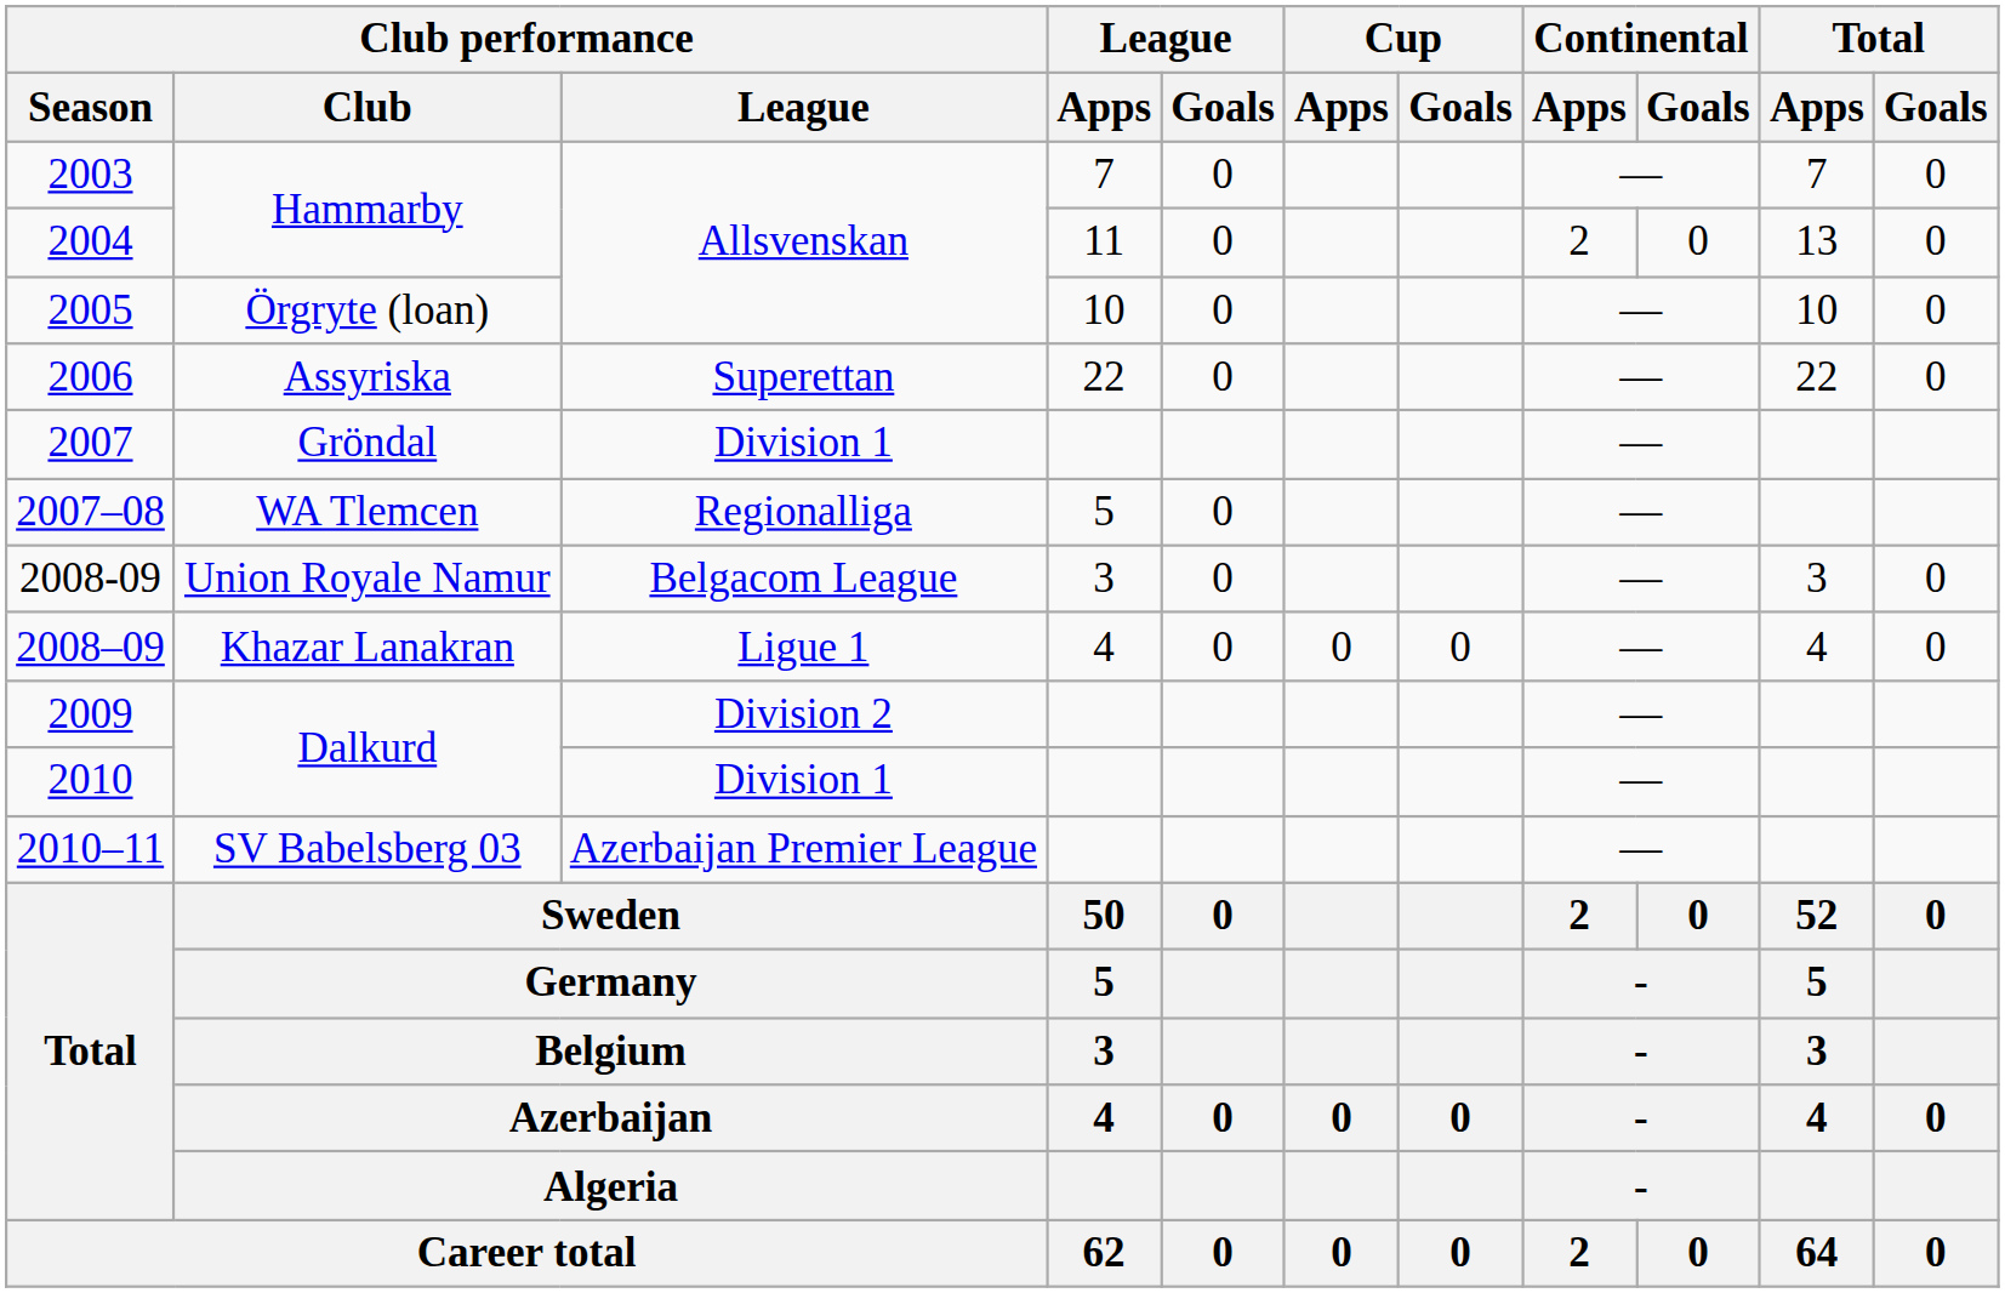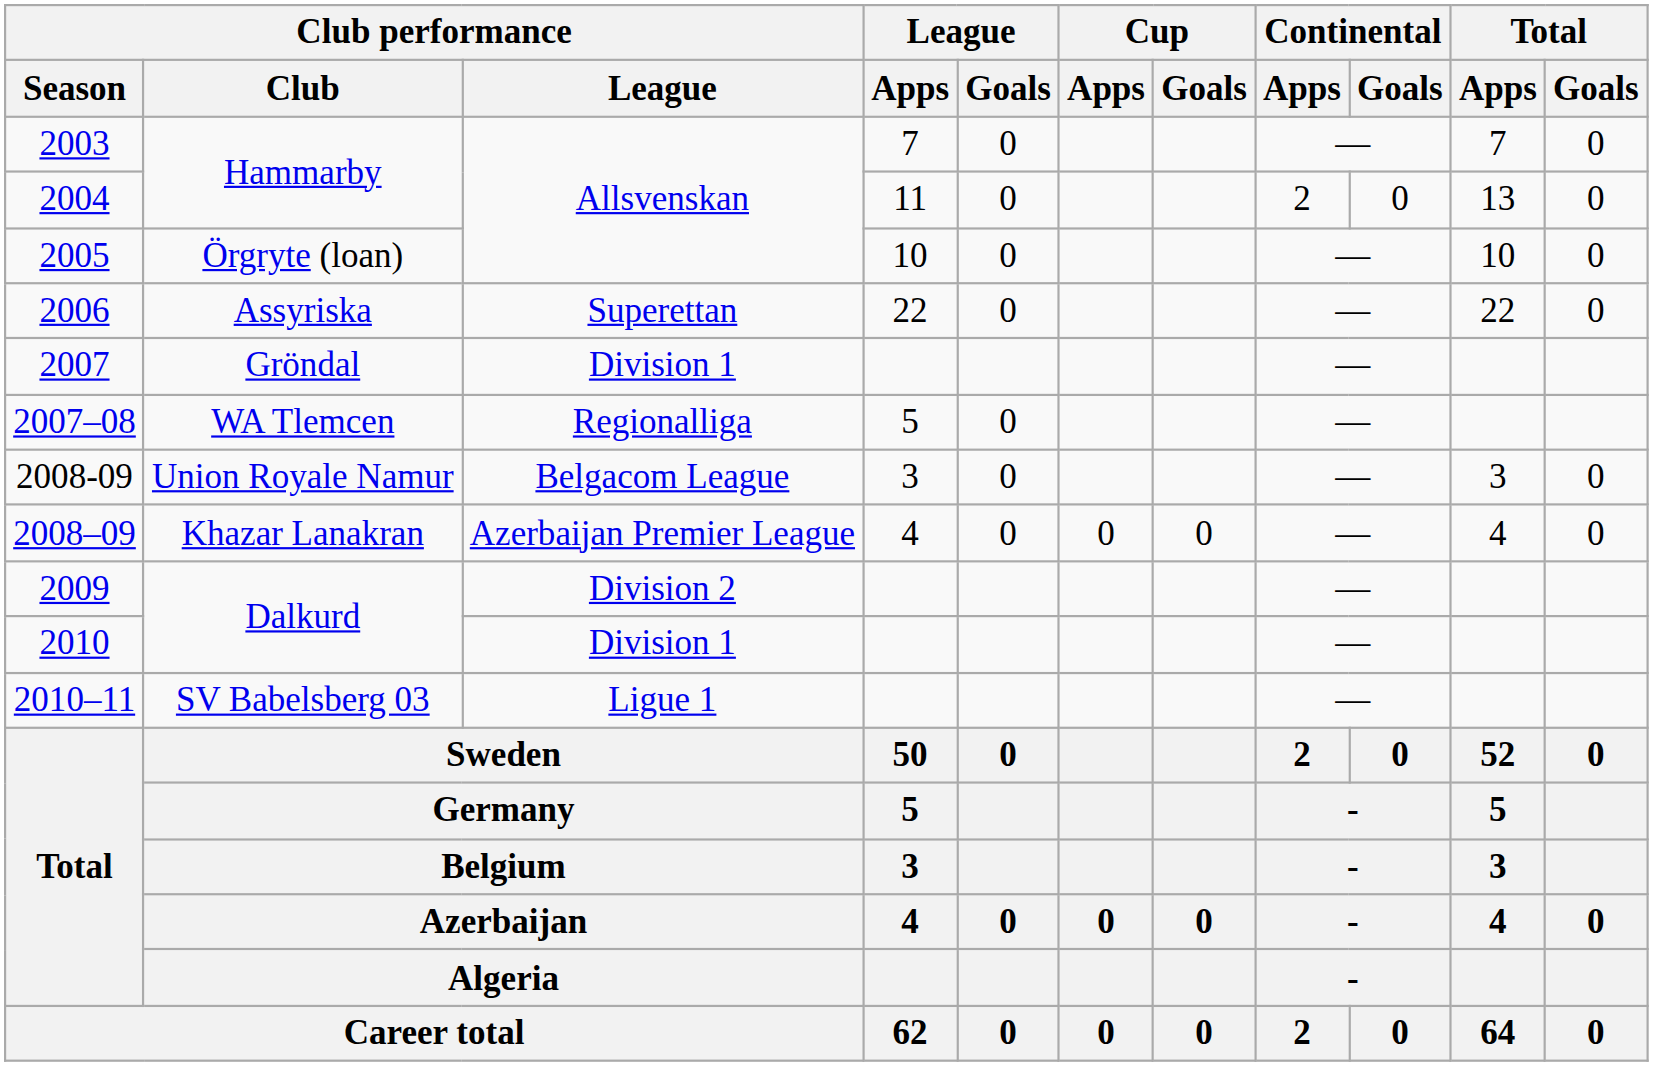 <table class="wikitable">
 <tr>
 <th colspan=3>Club performance</th>
 <th colspan=2>League</th>
 <th colspan=2>Cup</th>
 <th colspan=2>Continental</th>
 <th colspan=2>Total</th>
 </tr>
 <tr>
 <th>Season</th>
 <th>Club</th>
 <th>League</th>
 <th>Apps</th>
 <th>Goals</th>
 <th>Apps</th>
 <th>Goals</th>
 <th>Apps</th>
 <th>Goals</th>
 <th>Apps</th>
 <th>Goals</th>
 </tr>
 <tr align=center>
 <td><a href='#'>2003</a></td>
 <td rowspan="2"><a href='#'>Hammarby</a></td>
 <td rowspan="3"><a href='#'>Allsvenskan</a></td>
 <td>7</td>
 <td>0</td>
 <td></td>
 <td></td>
 <td colspan="2">—</td>
 <td>7</td>
 <td>0</td>
 </tr>
 <tr align=center>
 <td><a href='#'>2004</a></td>
 <td>11</td>
 <td>0</td>
 <td></td>
 <td></td>
 <td>2</td>
 <td>0</td>
 <td>13</td>
 <td>0</td>
 </tr>
 <tr align=center>
 <td><a href='#'>2005</a></td>
 <td><a href='#'>Örgryte</a> (loan)</td>
 <td>10</td>
 <td>0</td>
 <td></td>
 <td></td>
 <td colspan="2">—</td>
 <td>10</td>
 <td>0</td>
 </tr>
 <tr align=center>
 <td><a href='#'>2006</a></td>
 <td><a href='#'>Assyriska</a></td>
 <td><a href='#'>Superettan</a></td>
 <td>22</td>
 <td>0</td>
 <td></td>
 <td></td>
 <td colspan="2">—</td>
 <td>22</td>
 <td>0</td>
 </tr>
 <tr align=center>
 <td><a href='#'>2007</a></td>
 <td><a href='#'>Gröndal</a></td>
 <td><a href='#'>Division 1</a></td>
 <td></td>
 <td></td>
 <td></td>
 <td></td>
 <td colspan="2">—</td>
 <td></td>
 <td></td>
 </tr>
 <tr align=center>
 <td><a href='#'>2007–08</a></td>
 <td><a href='#'>WA Tlemcen</a></td>
 <td><a href='#'>Regionalliga</a></td>
 <td>5</td>
 <td>0</td>
 <td></td>
 <td></td>
 <td colspan="2">—</td>
 <td></td>
 <td></td>
 </tr>
 <tr align=center>
 <td>2008-09</td>
 <td><a href='#'>Union Royale Namur</a></td>
 <td><a href='#'>Belgacom League</a></td>
 <td>3</td>
 <td>0</td>
 <td></td>
 <td></td>
 <td colspan="2">—</td>
 <td>3</td>
 <td>0</td>
 </tr>
 <tr align=center>
 <td><a href='#'>2008–09</a></td>
 <td><a href='#'>Khazar Lanakran</a></td>
-<td><a href='#'>Ligue 1</a></td>
+<td><a href='#'>Azerbaijan Premier League</a></td>
 <td>4</td>
 <td>0</td>
 <td>0</td>
 <td>0</td>
 <td colspan="2">—</td>
 <td>4</td>
 <td>0</td>
 </tr>
 <tr align=center>
 <td><a href='#'>2009</a></td>
 <td rowspan="2"><a href='#'>Dalkurd</a></td>
 <td><a href='#'>Division 2</a></td>
 <td></td>
 <td></td>
 <td></td>
 <td></td>
 <td colspan="2">—</td>
 <td></td>
 <td></td>
 </tr>
 <tr align=center>
 <td><a href='#'>2010</a></td>
 <td><a href='#'>Division 1</a></td>
 <td></td>
 <td></td>
 <td></td>
 <td></td>
 <td colspan="2">—</td>
 <td></td>
 <td></td>
 </tr>
 <tr align=center>
 <td><a href='#'>2010–11</a></td>
 <td><a href='#'>SV Babelsberg 03</a></td>
-<td><a href='#'>Azerbaijan Premier League</a></td>
+<td><a href='#'>Ligue 1</a></td>
 <td></td>
 <td></td>
 <td></td>
 <td></td>
 <td colspan="2">—</td>
 <td></td>
 <td></td>
 </tr>
 <tr align=center>
 <th rowspan=5>Total</th>
 <th colspan=2>Sweden</th>
 <th>50</th>
 <th>0</th>
 <th></th>
 <th></th>
 <th>2</th>
 <th>0</th>
 <th>52</th>
 <th>0</th>
 </tr>
 <tr>
 <th colspan=2>Germany</th>
 <th>5</th>
 <th></th>
 <th></th>
 <th></th>
 <th colspan="2">-</th>
 <th>5</th>
 <th></th>
 </tr>
 <tr>
 <th colspan=2>Belgium</th>
 <th>3</th>
 <th></th>
 <th></th>
 <th></th>
 <th colspan="2">-</th>
 <th>3</th>
 <th></th>
 </tr>
 <tr>
 <th colspan=2>Azerbaijan</th>
 <th>4</th>
 <th>0</th>
 <th>0</th>
 <th>0</th>
 <th colspan="2">-</th>
 <th>4</th>
 <th>0</th>
 </tr>
 <tr>
 <th colspan=2>Algeria</th>
 <th></th>
 <th></th>
 <th></th>
 <th></th>
 <th colspan="2">-</th>
 <th></th>
 <th></th>
 </tr>
 <tr>
 <th colspan=3>Career total</th>
 <th>62</th>
 <th>0</th>
 <th>0</th>
 <th>0</th>
 <th>2</th>
 <th>0</th>
 <th>64</th>
 <th>0</th>
 </tr>
 </table>
